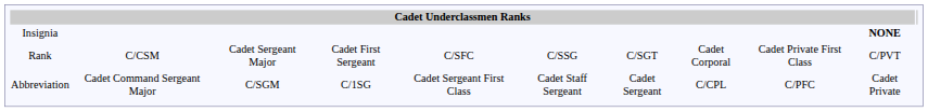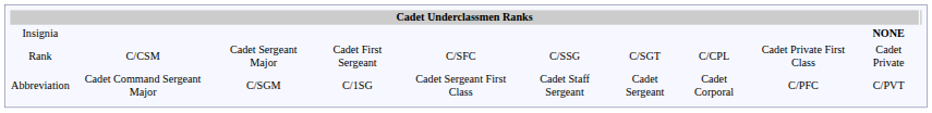 <table style="border:1px solid #8888aa; background-color:#f7f8ff; padding:5px; font-size:95%; margin: 0px 12px 12px 0px; width: 100%;">
 <tr style="background-color:#CCCCCC; width: 100%">
 <th colspan=10>Cadet Underclassmen Ranks</th>
 <th></th>
 </tr>
 <tr align=center>
 <td>Insignia</td>
 <td></td>
 <td></td>
 <td></td>
 <td></td>
 <td></td>
 <td></td>
 <td></td>
 <td></td>
 <td><strong>NONE</strong></td>
 </tr>
 <tr align=center>
 <td>Rank</td>
 <td>C/CSM</td>
 <td>Cadet Sergeant Major</td>
 <td>Cadet First Sergeant</td>
 <td>C/SFC</td>
 <td>C/SSG</td>
 <td>C/SGT</td>
-<td>Cadet Corporal</td>
+<td>C/CPL</td>
 <td>Cadet Private First Class</td>
-<td>C/PVT</td>
+<td>Cadet Private</td>
 </tr>
 <tr align=center>
 <td>Abbreviation</td>
 <td>Cadet Command Sergeant Major</td>
 <td>C/SGM</td>
 <td>C/1SG</td>
 <td>Cadet Sergeant First Class</td>
 <td>Cadet Staff Sergeant</td>
 <td>Cadet Sergeant</td>
-<td>C/CPL</td>
+<td>Cadet Corporal</td>
 <td>C/PFC</td>
-<td>Cadet Private</td>
+<td>C/PVT</td>
 </tr>
 <tr>
 <td colspan=5></td>
 </tr>
 </table>
